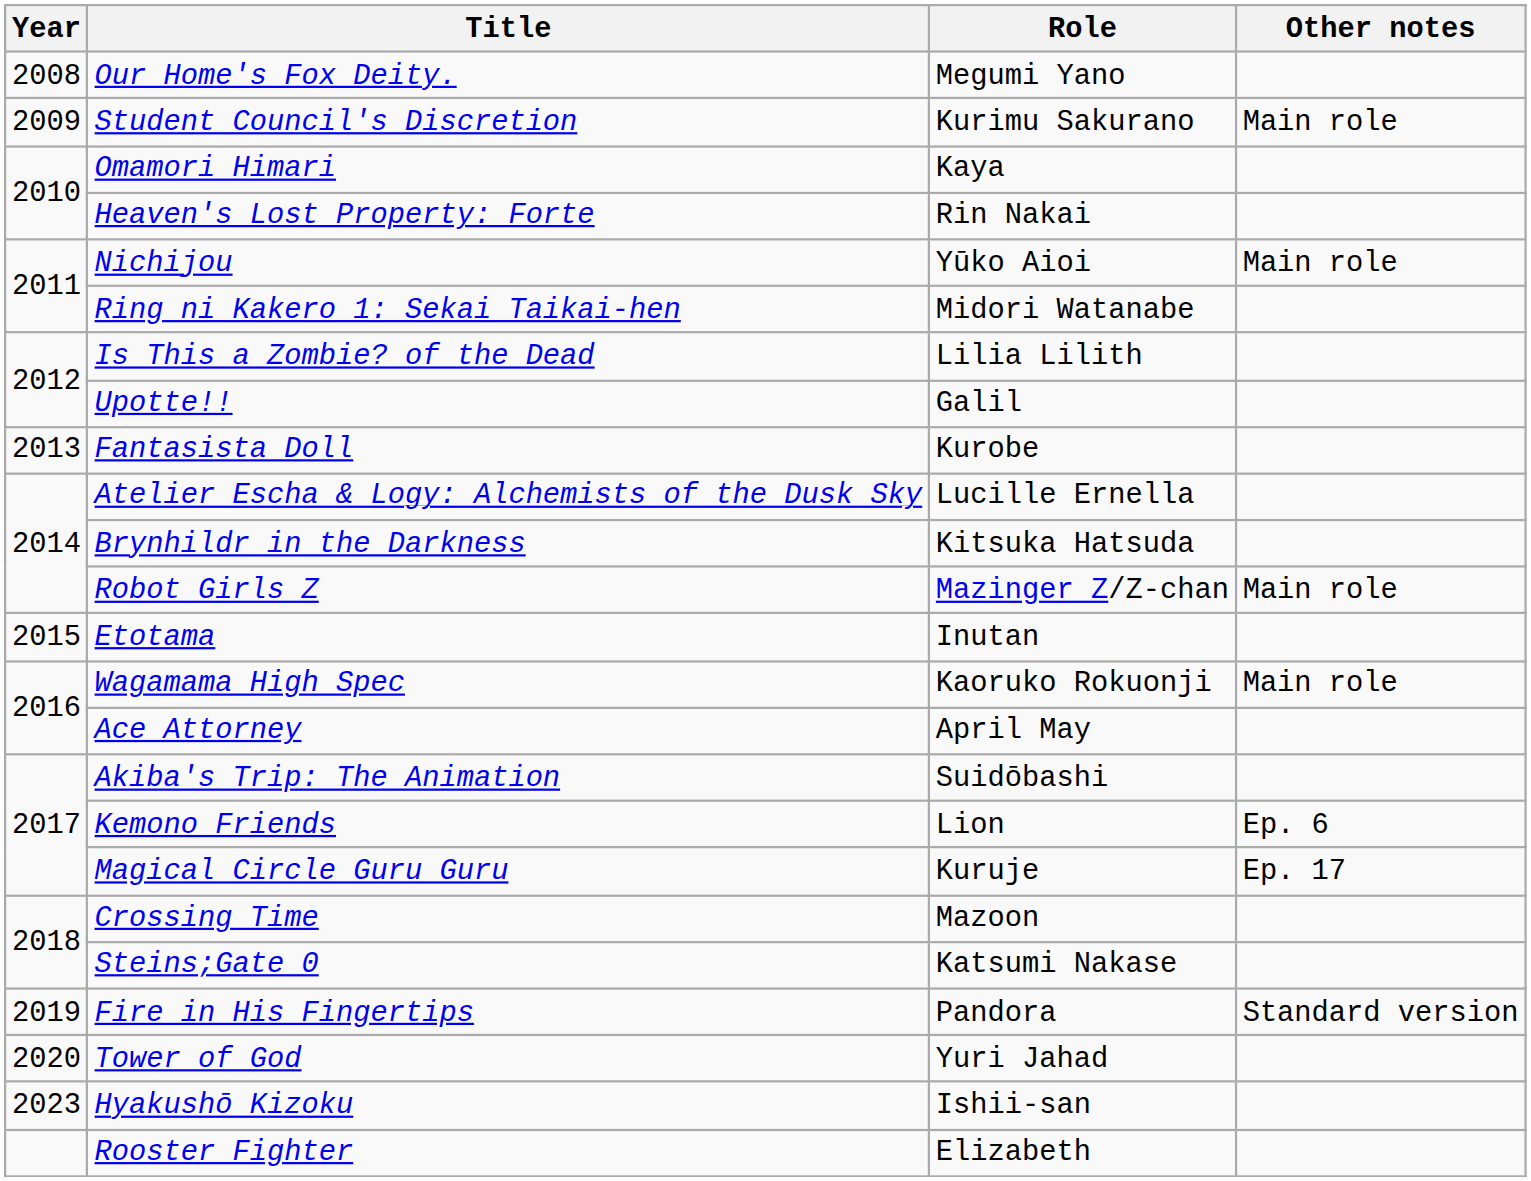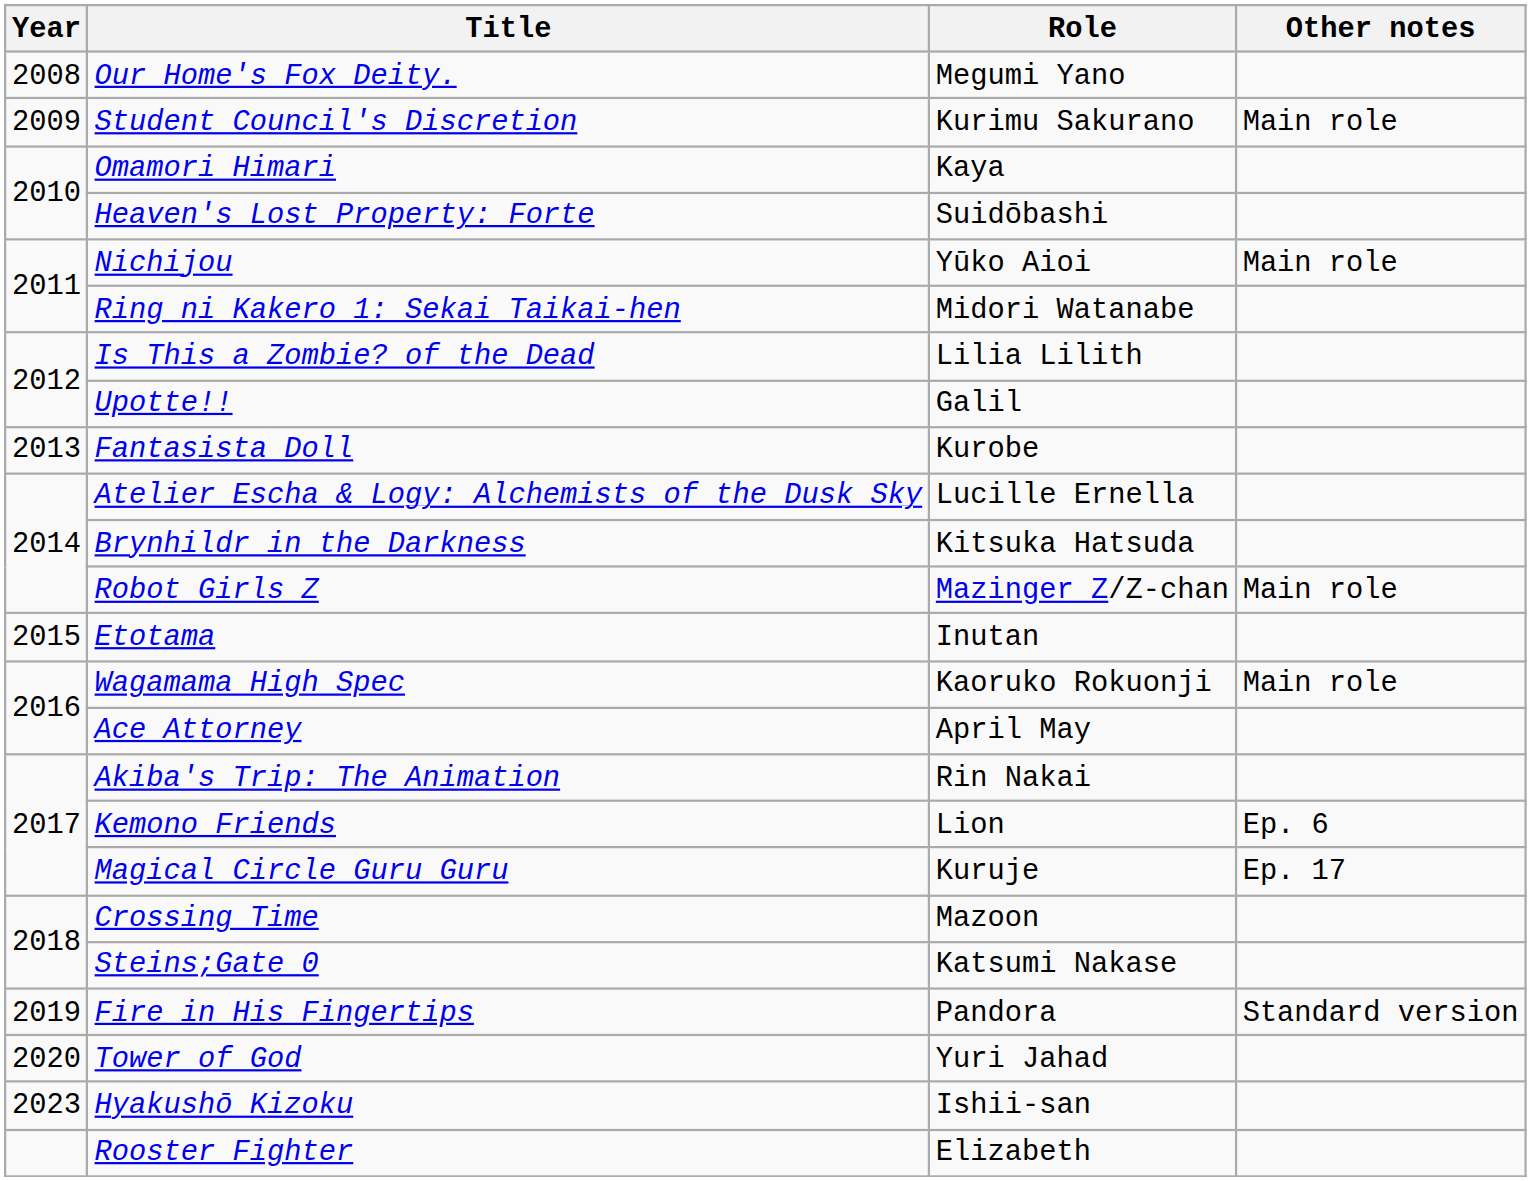 <table class="wikitable">
 <tr>
 <th>Year</th>
 <th>Title</th>
 <th>Role</th>
 <th>Other notes</th>
 </tr>
 <tr>
 <td>2008</td>
 <td><em><a href='#'>Our Home's Fox Deity.</a></em></td>
 <td>Megumi Yano</td>
 <td></td>
 </tr>
 <tr>
 <td>2009</td>
 <td><em><a href='#'>Student Council's Discretion</a></em></td>
 <td>Kurimu Sakurano</td>
 <td>Main role</td>
 </tr>
 <tr>
 <td rowspan="2">2010</td>
 <td><em><a href='#'>Omamori Himari</a></em></td>
 <td>Kaya</td>
 <td></td>
 </tr>
 <tr>
 <td><em><a href='#'>Heaven's Lost Property: Forte</a></em></td>
-<td>Rin Nakai</td>
+<td>Suidōbashi</td>
 <td></td>
 </tr>
 <tr>
 <td rowspan="2">2011</td>
 <td><em><a href='#'>Nichijou</a></em></td>
 <td>Yūko Aioi</td>
 <td>Main role</td>
 </tr>
 <tr>
 <td><em><a href='#'>Ring ni Kakero 1: Sekai Taikai-hen</a></em></td>
 <td>Midori Watanabe</td>
 <td></td>
 </tr>
 <tr>
 <td rowspan="2">2012</td>
 <td><em><a href='#'>Is This a Zombie? of the Dead</a></em></td>
 <td>Lilia Lilith</td>
 <td></td>
 </tr>
 <tr>
 <td><em><a href='#'>Upotte!!</a></em></td>
 <td>Galil</td>
 <td></td>
 </tr>
 <tr>
 <td>2013</td>
 <td><em><a href='#'>Fantasista Doll</a></em></td>
 <td>Kurobe</td>
 <td></td>
 </tr>
 <tr>
 <td rowspan="3">2014</td>
 <td><em><a href='#'>Atelier Escha & Logy: Alchemists of the Dusk Sky</a></em></td>
 <td>Lucille Ernella</td>
 <td></td>
 </tr>
 <tr>
 <td><em><a href='#'>Brynhildr in the Darkness</a></em></td>
 <td>Kitsuka Hatsuda</td>
 <td></td>
 </tr>
 <tr>
 <td><em><a href='#'>Robot Girls Z</a></em></td>
 <td><a href='#'>Mazinger Z</a>/Z-chan</td>
 <td>Main role</td>
 </tr>
 <tr>
 <td>2015</td>
 <td><em><a href='#'>Etotama</a></em></td>
 <td>Inutan</td>
 <td></td>
 </tr>
 <tr>
 <td rowspan="2">2016</td>
 <td><em><a href='#'>Wagamama High Spec</a></em></td>
 <td>Kaoruko Rokuonji</td>
 <td>Main role</td>
 </tr>
 <tr>
 <td><em><a href='#'>Ace Attorney</a></em></td>
 <td>April May</td>
 <td></td>
 </tr>
 <tr>
 <td rowspan="3">2017</td>
 <td><em><a href='#'>Akiba's Trip: The Animation</a></em></td>
-<td>Suidōbashi</td>
+<td>Rin Nakai</td>
 <td></td>
 </tr>
 <tr>
 <td><em><a href='#'>Kemono Friends</a></em></td>
 <td>Lion</td>
 <td>Ep. 6</td>
 </tr>
 <tr>
 <td><em><a href='#'>Magical Circle Guru Guru</a></em></td>
 <td>Kuruje</td>
 <td>Ep. 17</td>
 </tr>
 <tr>
 <td rowspan="2">2018</td>
 <td><em><a href='#'>Crossing Time</a></em></td>
 <td>Mazoon</td>
 <td></td>
 </tr>
 <tr>
 <td><em><a href='#'>Steins;Gate 0</a></em></td>
 <td>Katsumi Nakase</td>
 <td></td>
 </tr>
 <tr>
 <td>2019</td>
 <td><em><a href='#'>Fire in His Fingertips</a></em></td>
 <td>Pandora</td>
 <td>Standard version</td>
 </tr>
 <tr>
 <td>2020</td>
 <td><em><a href='#'>Tower of God</a></em></td>
 <td>Yuri Jahad</td>
 <td></td>
 </tr>
 <tr>
 <td>2023</td>
 <td><em><a href='#'>Hyakushō Kizoku</a></em></td>
 <td>Ishii-san</td>
 <td></td>
 </tr>
 <tr>
 <td></td>
 <td><em><a href='#'>Rooster Fighter</a></em></td>
 <td>Elizabeth</td>
 <td></td>
 </tr>
 </table>
